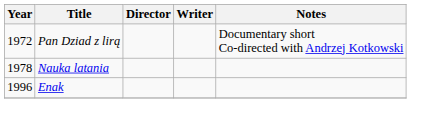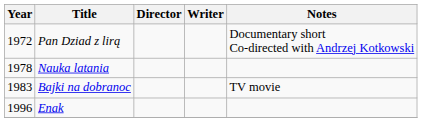 <table class="wikitable">
 <tr>
 <th>Year</th>
 <th>Title</th>
 <th>Director</th>
 <th>Writer</th>
 <th>Notes</th>
 </tr>
 <tr>
 <td>1972</td>
 <td><em>Pan Dziad z lirą</em></td>
 <td></td>
 <td></td>
 <td>Documentary short<br>Co-directed with <a href='#'>Andrzej Kotkowski</a></td>
 </tr>
 <tr>
 <td>1978</td>
 <td><em><a href='#'>Nauka latania</a></em></td>
 <td></td>
 <td></td>
 <td></td>
 </tr>
 <tr>
+<td>1983</td>
+<td><em><a href='#'>Bajki na dobranoc</a></em></td>
+<td></td>
+<td></td>
+<td>TV movie</td>
+</tr>
+<tr>
 <td>1996</td>
 <td><em><a href='#'>Enak</a></em></td>
 <td></td>
 <td></td>
 <td></td>
 </tr>
 <tr>
 </tr>
 </table>
